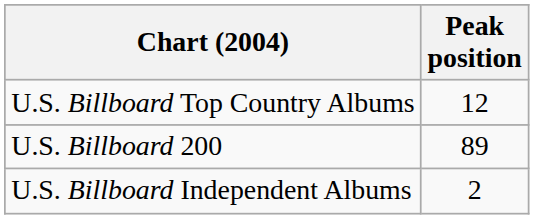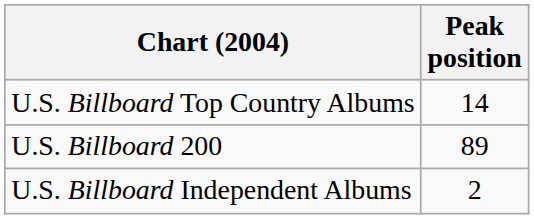 <table class="wikitable">
 <tr>
 <th>Chart (2004)</th>
 <th>Peak<br>position</th>
 </tr>
 <tr>
 <td>U.S. <em>Billboard</em> Top Country Albums</td>
-<td align="center">12</td>
+<td align="center">14</td>
 </tr>
 <tr>
 <td>U.S. <em>Billboard</em> 200</td>
 <td align="center">89</td>
 </tr>
 <tr>
 <td>U.S. <em>Billboard</em> Independent Albums</td>
 <td align="center">2</td>
 </tr>
 </table>
